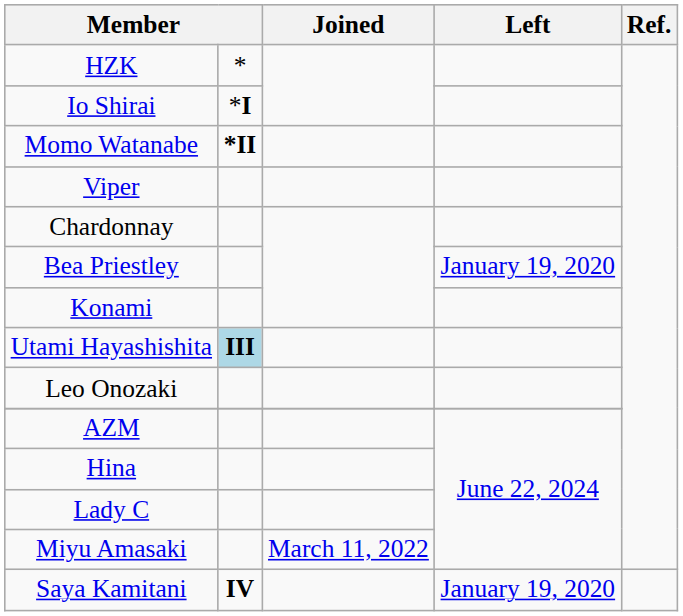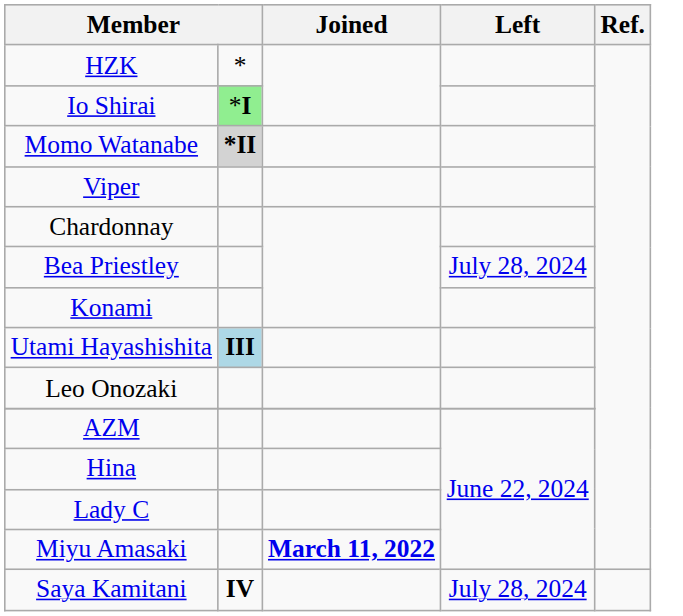 <table class="wikitable sortable" style="text-align:center;">
 <tr>
 <th colspan="2">Member</th>
 <th>Joined</th>
 <th>Left</th>
 <th>Ref.</th>
 </tr>
 <tr>
 <td><a href='#'>HZK</a></td>
 <td>*</td>
 <td rowspan=2></td>
 <td></td>
 <td rowspan=14></td>
 </tr>
 <tr>
 <td><a href='#'>Io Shirai</a></td>
-<td>*<strong>I</strong></td>
+<td style="background: lightgreen;">*<strong>I</strong></td>
 <td></td>
 </tr>
 <tr>
 <td><a href='#'>Momo Watanabe</a></td>
-<td><strong>*II</strong></td>
+<td style="background: lightgrey;"><strong>*II</strong></td>
 <td></td>
 <td></td>
 </tr>
 <tr>
 <td><a href='#'>Viper</a></td>
 <td></td>
 <td></td>
 <td></td>
 </tr>
 <tr>
 <td>Chardonnay</td>
 <td></td>
 <td rowspan=3></td>
 <td></td>
 </tr>
 <tr>
 <td><a href='#'>Bea Priestley</a></td>
 <td></td>
-<td><a href='#'>January 19, 2020</a></td>
+<td><a href='#'>July 28, 2024</a></td>
 </tr>
 <tr>
 <td><a href='#'>Konami</a></td>
 <td></td>
 <td></td>
 </tr>
 <tr>
 <td><a href='#'>Utami Hayashishita</a></td>
 <td style="background: lightblue;"><strong>III</strong></td>
 <td></td>
 <td></td>
 </tr>
 <tr>
 <td>Leo Onozaki</td>
 <td></td>
 <td></td>
 <td></td>
 </tr>
 <tr>
 </tr>
 <tr>
 <td><a href='#'>AZM</a></td>
 <td></td>
 <td></td>
 <td rowspan=4><a href='#'>June 22, 2024</a></td>
 </tr>
 <tr>
 <td><a href='#'>Hina</a></td>
 <td></td>
 <td></td>
 </tr>
 <tr>
 <td><a href='#'>Lady C</a></td>
 <td></td>
 <td></td>
 </tr>
 <tr>
 <td><a href='#'>Miyu Amasaki</a></td>
 <td></td>
-<td><a href='#'>March 11, 2022</a></td>
+<td><strong><a href='#'>March 11, 2022</a></strong></td>
 </tr>
 <tr>
 <td><a href='#'>Saya Kamitani</a></td>
 <td><strong>IV</strong></td>
 <td></td>
-<td><a href='#'>January 19, 2020</a></td>
+<td><a href='#'>July 28, 2024</a></td>
 </tr>
 </table>
